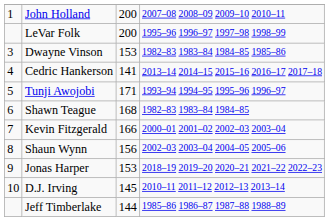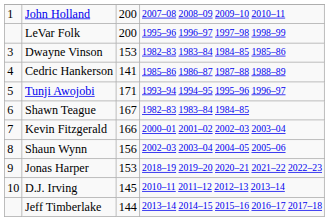 <table class="wikitable">
 <tr>
 </tr>
 <tr>
 <td>1</td>
 <td><a href='#'>John Holland</a></td>
 <td>200</td>
 <td style="font-size:80%;"><a href='#'>2007–08</a> <a href='#'>2008–09</a> <a href='#'>2009–10</a> <a href='#'>2010–11</a></td>
 </tr>
 <tr>
 <td></td>
 <td>LeVar Folk</td>
 <td>200</td>
 <td style="font-size:80%;"><a href='#'>1995–96</a> <a href='#'>1996–97</a> <a href='#'>1997–98</a> <a href='#'>1998–99</a></td>
 </tr>
 <tr>
 <td>3</td>
 <td>Dwayne Vinson</td>
 <td>153</td>
 <td style="font-size:80%;"><a href='#'>1982–83</a> <a href='#'>1983–84</a> <a href='#'>1984–85</a> <a href='#'>1985–86</a></td>
 </tr>
 <tr>
 <td>4</td>
 <td>Cedric Hankerson</td>
 <td>141</td>
-<td style="font-size:80%;"><a href='#'>2013–14</a> <a href='#'>2014–15</a> <a href='#'>2015–16</a> <a href='#'>2016–17</a> <a href='#'>2017–18</a></td>
+<td style="font-size:80%;"><a href='#'>1985–86</a> <a href='#'>1986–87</a> <a href='#'>1987–88</a> <a href='#'>1988–89</a></td>
 </tr>
 <tr>
 <td>5</td>
 <td><a href='#'>Tunji Awojobi</a></td>
 <td>171</td>
 <td style="font-size:80%;"><a href='#'>1993–94</a> <a href='#'>1994–95</a> <a href='#'>1995–96</a> <a href='#'>1996–97</a></td>
 </tr>
 <tr>
 <td>6</td>
 <td>Shawn Teague</td>
-<td>168</td>
+<td>167</td>
 <td style="font-size:80%;"><a href='#'>1982–83</a> <a href='#'>1983–84</a> <a href='#'>1984–85</a></td>
 </tr>
 <tr>
 <td>7</td>
 <td>Kevin Fitzgerald</td>
 <td>166</td>
 <td style="font-size:80%;"><a href='#'>2000–01</a> <a href='#'>2001–02</a> <a href='#'>2002–03</a> <a href='#'>2003–04</a></td>
 </tr>
 <tr>
 <td>8</td>
 <td>Shaun Wynn</td>
 <td>156</td>
 <td style="font-size:80%;"><a href='#'>2002–03</a> <a href='#'>2003–04</a> <a href='#'>2004–05</a> <a href='#'>2005–06</a></td>
 </tr>
 <tr>
 <td>9</td>
 <td>Jonas Harper</td>
 <td>153</td>
 <td style="font-size:80%;"><a href='#'>2018–19</a> <a href='#'>2019–20</a> <a href='#'>2020–21</a> <a href='#'>2021–22</a> <a href='#'>2022–23</a></td>
 </tr>
 <tr>
 <td>10</td>
 <td>D.J. Irving</td>
 <td>145</td>
 <td style="font-size:80%;"><a href='#'>2010–11</a> <a href='#'>2011–12</a> <a href='#'>2012–13</a> <a href='#'>2013–14</a></td>
 </tr>
 <tr>
 <td></td>
 <td>Jeff Timberlake</td>
 <td>144</td>
-<td style="font-size:80%;"><a href='#'>1985–86</a> <a href='#'>1986–87</a> <a href='#'>1987–88</a> <a href='#'>1988–89</a></td>
+<td style="font-size:80%;"><a href='#'>2013–14</a> <a href='#'>2014–15</a> <a href='#'>2015–16</a> <a href='#'>2016–17</a> <a href='#'>2017–18</a></td>
 </tr>
 </table>
